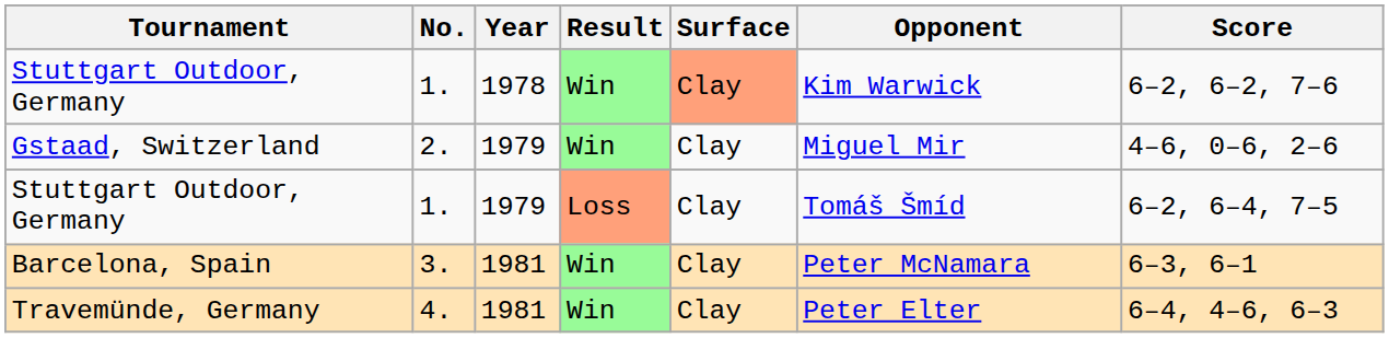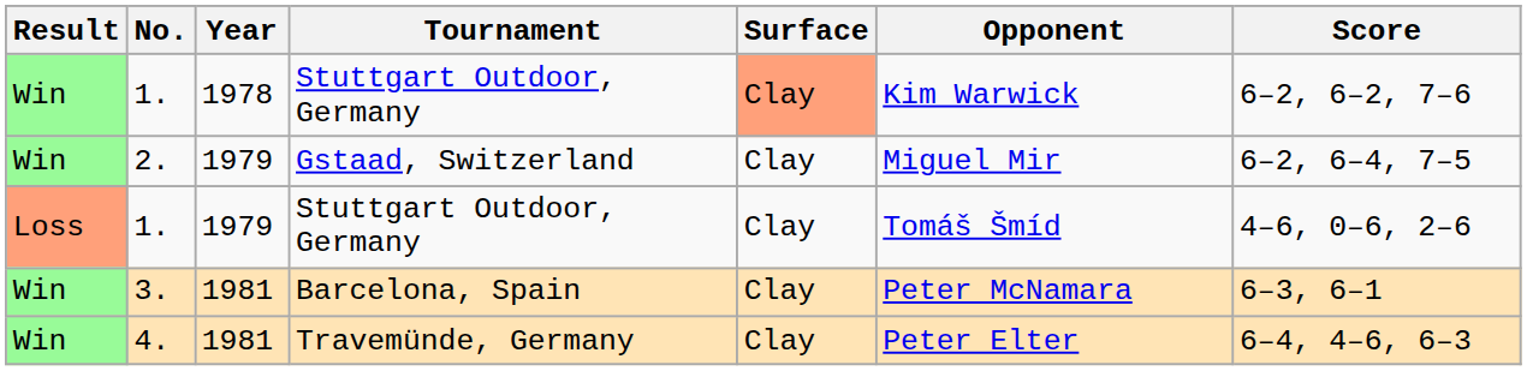 <table class="sortable wikitable">
 <tr>
-<th style="width:190px">Tournament</th>
+<th style="width:40px">Result</th>
 <th style="width:20px" class="unsortable">No.</th>
 <th style="width:35px">Year</th>
-<th style="width:40px">Result</th>
+<th style="width:190px">Tournament</th>
 <th style="width:50px">Surface</th>
 <th style="width:150px">Opponent</th>
 <th style="width:120px" class="unsortable">Score</th>
 </tr>
 <tr>
-<td><a href='#'>Stuttgart Outdoor</a>, Germany</td>
+<td style="background:#98fb98;">Win</td>
 <td>1.</td>
 <td>1978</td>
-<td style="background:#98fb98;">Win</td>
+<td><a href='#'>Stuttgart Outdoor</a>, Germany</td>
 <td style="background: lightsalmon;">Clay</td>
 <td> <a href='#'>Kim Warwick</a></td>
 <td>6–2, 6–2, 7–6</td>
 </tr>
 <tr>
-<td><a href='#'>Gstaad</a>, Switzerland</td>
+<td style="background:#98fb98;">Win</td>
 <td>2.</td>
 <td>1979</td>
-<td style="background:#98fb98;">Win</td>
+<td><a href='#'>Gstaad</a>, Switzerland</td>
 <td>Clay</td>
 <td> <a href='#'>Miguel Mir</a></td>
+<td>6–2, 6–4, 7–5</td>
+</tr>
+<tr>
+<td style="background:#ffa07a;">Loss</td>
+<td>1.</td>
+<td>1979</td>
+<td>Stuttgart Outdoor, Germany</td>
+<td>Clay</td>
+<td> <a href='#'>Tomáš Šmíd</a></td>
 <td>4–6, 0–6, 2–6</td>
 </tr>
-<tr>
-<td>Stuttgart Outdoor, Germany</td>
-<td>1.</td>
-<td>1979</td>
-<td style="background:#ffa07a;">Loss</td>
-<td>Clay</td>
-<td> <a href='#'>Tomáš Šmíd</a></td>
-<td>6–2, 6–4, 7–5</td>
-</tr>
 <tr bgcolor="moccasin">
-<td>Barcelona, Spain</td>
+<td style="background:#98fb98;">Win</td>
 <td>3.</td>
 <td>1981</td>
-<td style="background:#98fb98;">Win</td>
+<td>Barcelona, Spain</td>
 <td>Clay</td>
 <td> <a href='#'>Peter McNamara</a></td>
 <td>6–3, 6–1</td>
 </tr>
 <tr bgcolor="moccasin">
-<td>Travemünde, Germany</td>
+<td style="background:#98fb98;">Win</td>
 <td>4.</td>
 <td>1981</td>
-<td style="background:#98fb98;">Win</td>
+<td>Travemünde, Germany</td>
 <td>Clay</td>
 <td> <a href='#'>Peter Elter</a></td>
 <td>6–4, 4–6, 6–3</td>
 </tr>
 </table>
